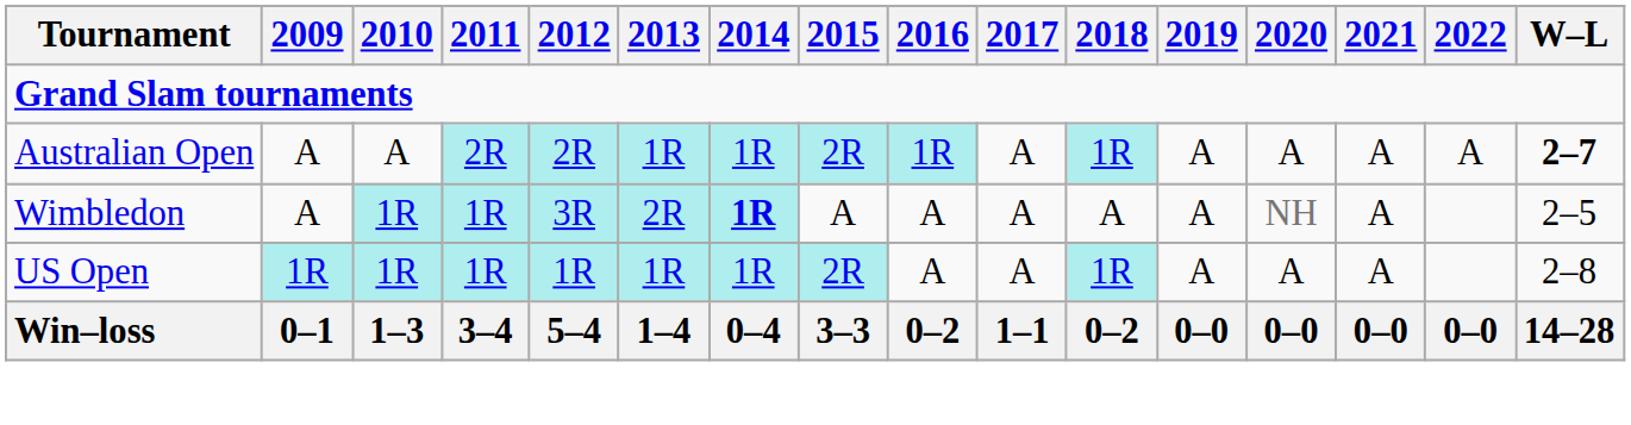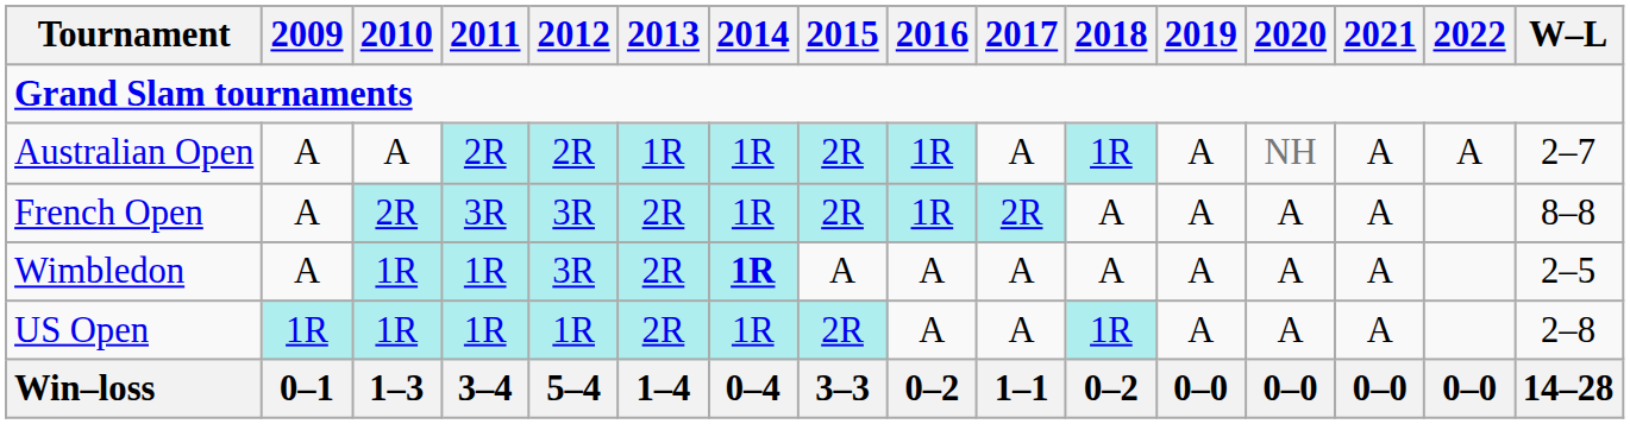 <table class=wikitable style=text-align:center;font-size:97%>
 <tr>
 <th>Tournament</th>
 <th><a href='#'>2009</a></th>
 <th><a href='#'>2010</a></th>
 <th><a href='#'>2011</a></th>
 <th><a href='#'>2012</a></th>
 <th><a href='#'>2013</a></th>
 <th><a href='#'>2014</a></th>
 <th><a href='#'>2015</a></th>
 <th><a href='#'>2016</a></th>
 <th><a href='#'>2017</a></th>
 <th><a href='#'>2018</a></th>
 <th><a href='#'>2019</a></th>
 <th><a href='#'>2020</a></th>
 <th><a href='#'>2021</a></th>
 <th><a href='#'>2022</a></th>
 <th>W–L</th>
 </tr>
 <tr>
 <td colspan="16" style="text-align:left"><strong><a href='#'>Grand Slam tournaments</a></strong></td>
 </tr>
 <tr>
 <td align=left><a href='#'>Australian Open</a></td>
 <td>A</td>
 <td>A</td>
 <td bgcolor=#afeeee><a href='#'>2R</a></td>
 <td bgcolor=#afeeee><a href='#'>2R</a></td>
 <td bgcolor=#afeeee><a href='#'>1R</a></td>
 <td bgcolor=#afeeee><a href='#'>1R</a></td>
 <td bgcolor=#afeeee><a href='#'>2R</a></td>
 <td bgcolor=#afeeee><a href='#'>1R</a></td>
 <td>A</td>
 <td bgcolor=#afeeee><a href='#'>1R</a></td>
 <td>A</td>
+<td style=color:#767676>NH</td>
+<td>A</td>
+<td>A</td>
+<td>2–7</td>
+</tr>
+<tr>
+<td align=left><a href='#'>French Open</a></td>
+<td>A</td>
+<td bgcolor=#afeeee><a href='#'>2R</a></td>
+<td bgcolor=#afeeee><a href='#'>3R</a></td>
+<td bgcolor=#afeeee><a href='#'>3R</a></td>
+<td bgcolor=#afeeee><a href='#'>2R</a></td>
+<td bgcolor=#afeeee><a href='#'>1R</a></td>
+<td bgcolor=#afeeee><a href='#'>2R</a></td>
+<td bgcolor=#afeeee><a href='#'>1R</a></td>
+<td bgcolor=#afeeee><a href='#'>2R</a></td>
 <td>A</td>
 <td>A</td>
 <td>A</td>
-<td><strong>2–7</strong></td>
+<td>A</td>
+<td></td>
+<td>8–8</td>
 </tr>
 <tr>
 <td align=left><a href='#'>Wimbledon</a></td>
 <td>A</td>
 <td bgcolor=#afeeee><a href='#'>1R</a></td>
 <td bgcolor=#afeeee><a href='#'>1R</a></td>
 <td bgcolor=#afeeee><a href='#'>3R</a></td>
 <td bgcolor=#afeeee><a href='#'>2R</a></td>
 <td bgcolor=#afeeee><strong><a href='#'>1R</a></strong></td>
 <td>A</td>
 <td>A</td>
 <td>A</td>
 <td>A</td>
 <td>A</td>
-<td style=color:#767676>NH</td>
+<td>A</td>
 <td>A</td>
 <td></td>
 <td>2–5</td>
 </tr>
 <tr>
 <td align=left><a href='#'>US Open</a></td>
 <td bgcolor=#afeeee><a href='#'>1R</a></td>
 <td bgcolor=#afeeee><a href='#'>1R</a></td>
 <td bgcolor=#afeeee><a href='#'>1R</a></td>
 <td bgcolor=#afeeee><a href='#'>1R</a></td>
-<td bgcolor=#afeeee><a href='#'>1R</a></td>
+<td bgcolor=#afeeee><a href='#'>2R</a></td>
 <td bgcolor=#afeeee><a href='#'>1R</a></td>
 <td bgcolor=#afeeee><a href='#'>2R</a></td>
 <td>A</td>
 <td>A</td>
 <td bgcolor=#afeeee><a href='#'>1R</a></td>
 <td>A</td>
 <td>A</td>
 <td>A</td>
 <td></td>
 <td>2–8</td>
 </tr>
 <tr>
 <th style=text-align:left>Win–loss</th>
 <th>0–1</th>
 <th>1–3</th>
 <th>3–4</th>
 <th>5–4</th>
 <th>1–4</th>
 <th>0–4</th>
 <th>3–3</th>
 <th>0–2</th>
 <th>1–1</th>
 <th>0–2</th>
 <th>0–0</th>
 <th>0–0</th>
 <th>0–0</th>
 <th>0–0</th>
 <th>14–28</th>
 </tr>
 </table>
